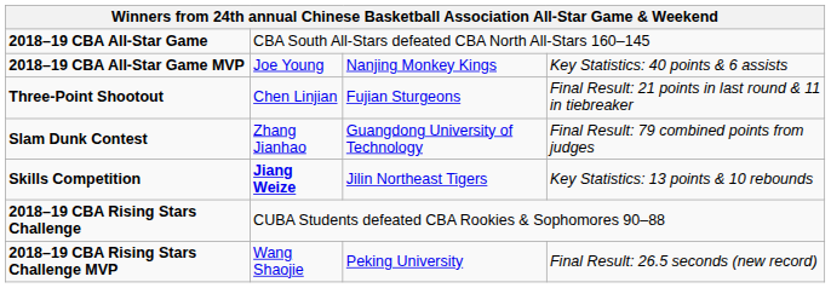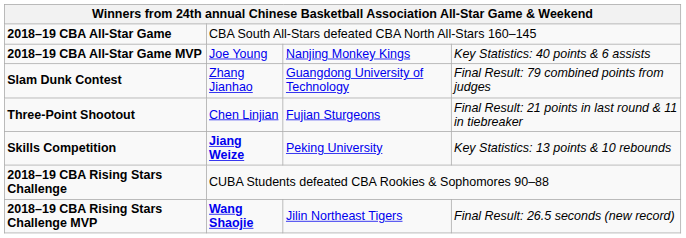 <table class="wikitable sortable" style="text-align:left">
 <tr>
 <th colspan="4">Winners from 24th annual Chinese Basketball Association All-Star Game & Weekend</th>
 </tr>
 <tr>
 <td><strong>2018–19 CBA All-Star Game</strong></td>
 <td colspan="3">CBA South All-Stars defeated CBA North All-Stars 160–145</td>
 </tr>
 <tr>
 <td><strong>2018–19 CBA All-Star Game MVP</strong></td>
 <td> <a href='#'>Joe Young</a></td>
 <td><a href='#'>Nanjing Monkey Kings</a></td>
 <td><em>Key Statistics: 40 points & 6 assists</em></td>
 </tr>
 <tr>
+<td><strong>Slam Dunk Contest</strong></td>
+<td> <a href='#'>Zhang Jianhao</a></td>
+<td><a href='#'>Guangdong University of Technology</a></td>
+<td><em>Final Result: 79 combined points from judges</em></td>
+</tr>
+<tr>
 <td><strong>Three-Point Shootout</strong></td>
 <td> <a href='#'>Chen Linjian</a></td>
 <td><a href='#'>Fujian Sturgeons</a></td>
 <td><em>Final Result: 21 points in last round  & 11 in tiebreaker</em></td>
 </tr>
 <tr>
-<td><strong>Slam Dunk Contest</strong></td>
-<td> <a href='#'>Zhang Jianhao</a></td>
-<td><a href='#'>Guangdong University of Technology</a></td>
-<td><em>Final Result: 79 combined points from judges</em></td>
-</tr>
-<tr>
 <td><strong>Skills Competition</strong></td>
 <td><strong> <a href='#'>Jiang Weize</a></strong></td>
-<td><a href='#'>Jilin Northeast Tigers</a></td>
+<td><a href='#'>Peking University</a></td>
 <td><em>Key Statistics: 13 points & 10 rebounds</em></td>
 </tr>
 <tr>
 <td><strong>2018–19 CBA Rising Stars Challenge</strong></td>
 <td colspan="3">CUBA Students defeated CBA Rookies & Sophomores 90–88</td>
 </tr>
 <tr>
 <td><strong>2018–19 CBA Rising Stars Challenge MVP</strong></td>
-<td> <a href='#'>Wang Shaojie</a></td>
-<td><a href='#'>Peking University</a></td>
+<td><strong> <a href='#'>Wang Shaojie</a></strong></td>
+<td><a href='#'>Jilin Northeast Tigers</a></td>
 <td><em>Final Result: 26.5 seconds (new record)</em></td>
 </tr>
 </table>
